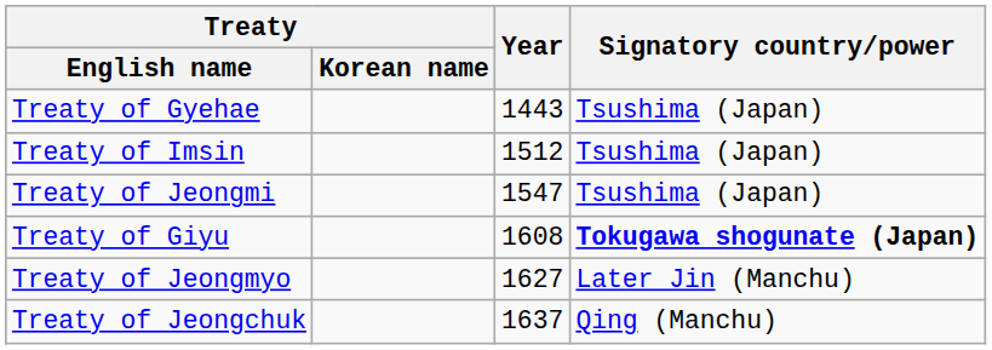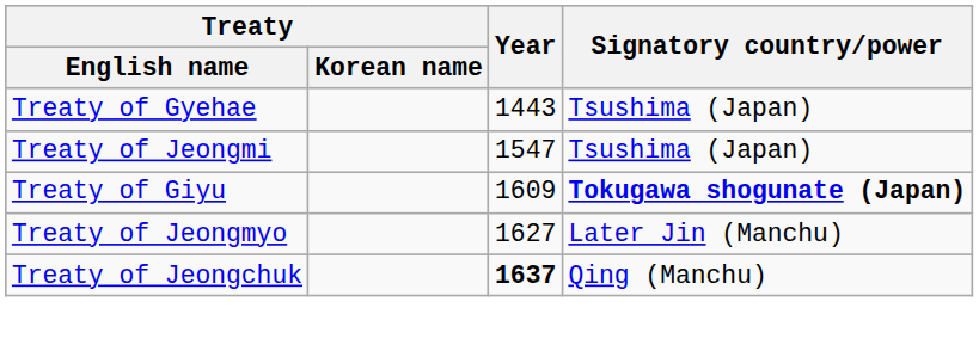 <table class="wikitable">
 <tr>
 <th colspan="2">Treaty</th>
 <th rowspan="2">Year</th>
 <th rowspan="2">Signatory country/power</th>
 </tr>
 <tr>
 <th>English name</th>
 <th>Korean name</th>
 </tr>
 <tr>
 <td><a href='#'>Treaty of Gyehae</a></td>
 <td></td>
 <td>1443</td>
 <td><a href='#'>Tsushima</a> (Japan)</td>
 </tr>
 <tr>
-<td><a href='#'>Treaty of Imsin</a></td>
-<td></td>
-<td>1512</td>
-<td><a href='#'>Tsushima</a> (Japan)</td>
-</tr>
-<tr>
 <td><a href='#'>Treaty of Jeongmi</a></td>
 <td></td>
 <td>1547</td>
 <td><a href='#'>Tsushima</a> (Japan)</td>
 </tr>
 <tr>
 <td><a href='#'>Treaty of Giyu</a></td>
 <td></td>
-<td>1608</td>
+<td>1609</td>
 <td><strong><a href='#'>Tokugawa shogunate</a> (Japan)</strong></td>
 </tr>
 <tr>
 <td><a href='#'>Treaty of Jeongmyo</a></td>
 <td></td>
 <td>1627</td>
 <td><a href='#'>Later Jin</a> (Manchu)</td>
 </tr>
 <tr>
 <td><a href='#'>Treaty of Jeongchuk</a></td>
 <td></td>
-<td>1637</td>
+<td><strong>1637</strong></td>
 <td><a href='#'>Qing</a> (Manchu)</td>
 </tr>
 </table>
